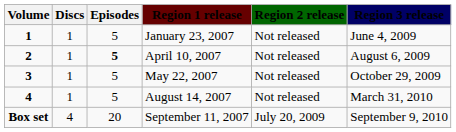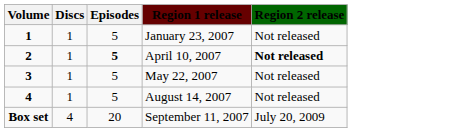 <table class="wikitable">
 <tr>
 <th><strong>Volume</strong></th>
 <th><strong>Discs</strong></th>
 <th><strong>Episodes</strong></th>
 <th style="background:#600;"><strong><span>Region 1 release</span></strong></th>
 <th style="background:#060;"><strong><span>Region 2 release</span></strong></th>
-<th style="background:#006;"><strong><span>Region 3 release</span></strong></th>
 </tr>
 <tr>
 <td align=center><strong>1</strong></td>
 <td align=center>1</td>
 <td align=center>5</td>
 <td>January 23, 2007</td>
 <td>Not released</td>
-<td>June 4, 2009</td>
 </tr>
 <tr>
 <td align=center><strong>2</strong></td>
 <td align=center>1</td>
 <td align=center><strong>5</strong></td>
 <td>April 10, 2007</td>
-<td>Not released</td>
-<td>August 6, 2009</td>
+<td><strong>Not released</strong></td>
 </tr>
 <tr>
 <td align=center><strong>3</strong></td>
 <td align=center>1</td>
 <td align=center>5</td>
 <td>May 22, 2007</td>
 <td>Not released</td>
-<td>October 29, 2009</td>
 </tr>
 <tr>
 <td align=center><strong>4</strong></td>
 <td align=center>1</td>
 <td align=center>5</td>
 <td>August 14, 2007</td>
 <td>Not released</td>
-<td>March 31, 2010</td>
 </tr>
 <tr>
 <td align=center><strong>Box set</strong></td>
 <td align=center>4</td>
 <td align=center>20</td>
 <td>September 11, 2007</td>
 <td>July 20, 2009</td>
-<td>September 9, 2010</td>
 </tr>
 </table>
